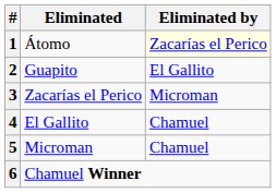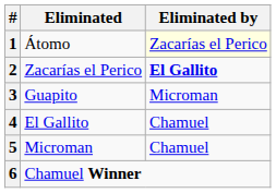 <table class="wikitable sortable">
 <tr>
 <th data-sort-type="number" scope="col">#</th>
 <th scope="col">Eliminated</th>
 <th scope="col">Eliminated by</th>
 </tr>
 <tr>
 <th>1</th>
 <td>Átomo</td>
 <td style="background: lightyellow;"><a href='#'>Zacarías el Perico</a></td>
 </tr>
 <tr>
 <th>2</th>
-<td><a href='#'>Guapito</a></td>
-<td><a href='#'>El Gallito</a></td>
+<td><a href='#'>Zacarías el Perico</a></td>
+<td><strong><a href='#'>El Gallito</a></strong></td>
 </tr>
 <tr>
 <th>3</th>
-<td><a href='#'>Zacarías el Perico</a></td>
+<td><a href='#'>Guapito</a></td>
 <td><a href='#'>Microman</a></td>
 </tr>
 <tr>
 <th>4</th>
 <td><a href='#'>El Gallito</a></td>
 <td><a href='#'>Chamuel</a></td>
 </tr>
 <tr>
 <th>5</th>
 <td><a href='#'>Microman</a></td>
 <td><a href='#'>Chamuel</a></td>
 </tr>
 <tr>
 <th>6</th>
 <td colspan=2><a href='#'>Chamuel</a>  <strong>Winner</strong></td>
 </tr>
 </table>
